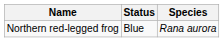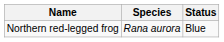 <table class="wikitable mw-collapsible sortable mw-collapsed">
 <tr>
 <th>Name</th>
+<th>Species</th>
 <th>Status</th>
-<th>Species</th>
 </tr>
 <tr>
 <td>Northern red-legged frog</td>
+<td><em>Rana aurora</em></td>
 <td>Blue</td>
-<td><em>Rana aurora</em></td>
 </tr>
 </table>
